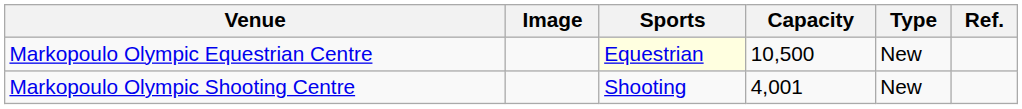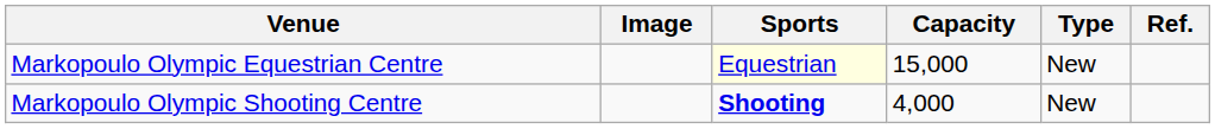 <table class="wikitable sortable" width=780px>
 <tr>
 <th>Venue</th>
 <th>Image</th>
 <th>Sports</th>
 <th>Capacity</th>
 <th>Type</th>
 <th class="unsortable">Ref.</th>
 </tr>
 <tr>
 <td><a href='#'>Markopoulo Olympic Equestrian Centre</a></td>
 <td></td>
 <td style="background: lightyellow;"><a href='#'>Equestrian</a></td>
-<td>10,500</td>
+<td>15,000</td>
 <td>New</td>
 <td align="center"></td>
 </tr>
 <tr>
 <td><a href='#'>Markopoulo Olympic Shooting Centre</a></td>
 <td></td>
-<td><a href='#'>Shooting</a></td>
-<td>4,001</td>
+<td><strong><a href='#'>Shooting</a></strong></td>
+<td>4,000</td>
 <td>New</td>
 <td align="center"></td>
 </tr>
 </table>
